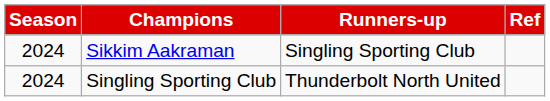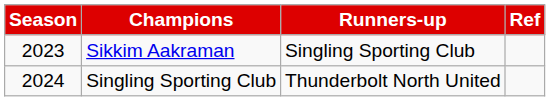 <table class="wikitable sortable" style="text-align:left;">
 <tr>
 <th style="background:#d00;color: white">Season</th>
 <th style="background:#d00;color: white">Champions</th>
 <th style="background:#d00;color: white">Runners-up</th>
 <th style="background:#d00;color: white">Ref</th>
 </tr>
 <tr>
-<td align="center">2024</td>
+<td align="center">2023</td>
 <td><a href='#'>Sikkim Aakraman</a></td>
 <td>Singling Sporting Club</td>
 <td></td>
 </tr>
 <tr>
 <td align="center">2024</td>
 <td>Singling Sporting Club</td>
 <td>Thunderbolt North United</td>
 <td></td>
 </tr>
 </table>
